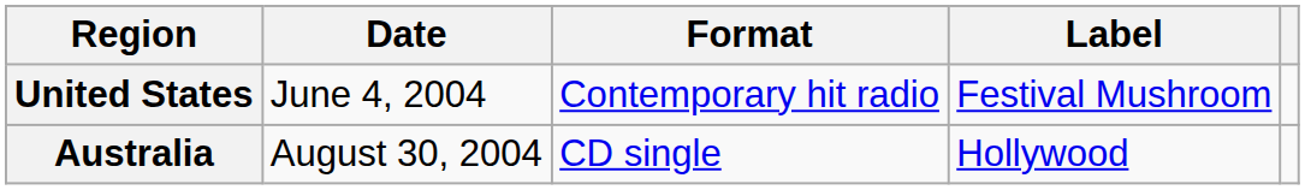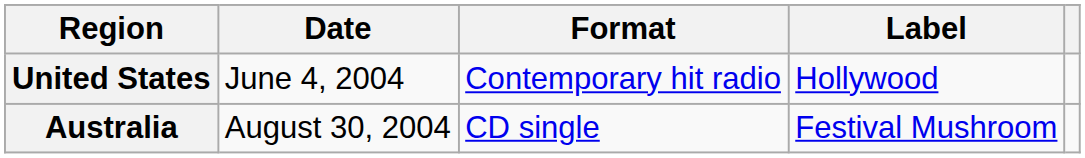 <table class="wikitable plainrowheaders">
 <tr>
 <th scope="col">Region</th>
 <th scope="col">Date</th>
 <th scope="col">Format</th>
 <th scope="col">Label</th>
 <th scope="col"></th>
 </tr>
 <tr>
 <th scope="row">United States</th>
 <td>June 4, 2004</td>
 <td><a href='#'>Contemporary hit radio</a></td>
-<td><a href='#'>Festival Mushroom</a></td>
+<td><a href='#'>Hollywood</a></td>
 <td></td>
 </tr>
 <tr>
 <th scope="row">Australia</th>
 <td>August 30, 2004</td>
 <td><a href='#'>CD single</a></td>
-<td><a href='#'>Hollywood</a></td>
+<td><a href='#'>Festival Mushroom</a></td>
 <td></td>
 </tr>
 </table>
